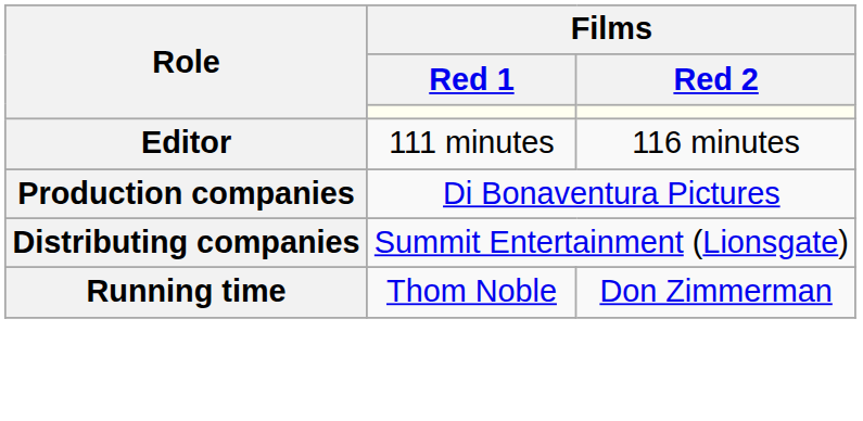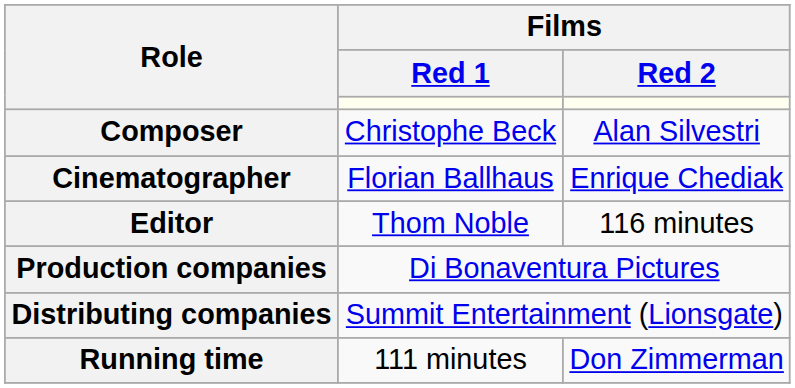 <table class="wikitable" style="text-align:center;">
 <tr>
 <th rowspan="3">Role</th>
 <th colspan="2">Films</th>
 </tr>
 <tr>
 <th><a href='#'>Red 1</a></th>
 <th><a href='#'>Red 2</a></th>
 </tr>
 <tr>
 <th style="background:ivory;"></th>
 <th style="background:ivory;"></th>
 </tr>
 <tr>
+<th>Composer</th>
+<td><a href='#'>Christophe Beck</a></td>
+<td><a href='#'>Alan Silvestri</a></td>
+</tr>
+<tr>
+<th>Cinematographer</th>
+<td><a href='#'>Florian Ballhaus</a></td>
+<td><a href='#'>Enrique Chediak</a></td>
+</tr>
+<tr>
 <th>Editor</th>
-<td>111 minutes</td>
+<td><a href='#'>Thom Noble</a></td>
 <td>116 minutes</td>
 </tr>
 <tr>
 <th>Production companies</th>
 <td colspan="2"><a href='#'>Di Bonaventura Pictures</a></td>
 </tr>
 <tr>
 <th>Distributing companies</th>
 <td colspan="2"><a href='#'>Summit Entertainment</a> (<a href='#'>Lionsgate</a>)</td>
 </tr>
 <tr>
 <th>Running time</th>
-<td><a href='#'>Thom Noble</a></td>
+<td>111 minutes</td>
 <td><a href='#'>Don Zimmerman</a></td>
 </tr>
 </table>
